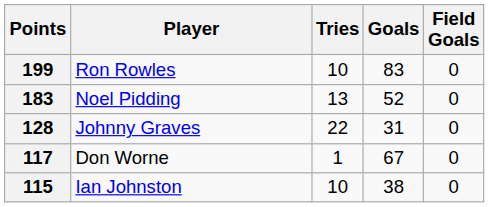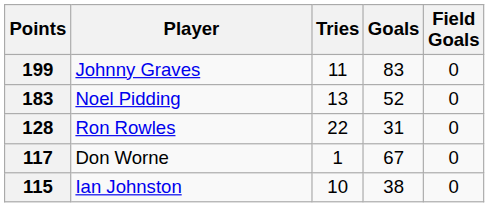 <table class="wikitable" style="text-align:left;">
 <tr>
 <th width=50>Points</th>
 <th width=200>Player</th>
 <th width=30>Tries</th>
 <th width=30>Goals</th>
 <th width=30>Field Goals</th>
 </tr>
 <tr>
 <th>199</th>
-<td> <a href='#'>Ron Rowles</a></td>
-<td align=center>10</td>
+<td> <a href='#'>Johnny Graves</a></td>
+<td align=center>11</td>
 <td align=center>83</td>
 <td align=center>0</td>
 </tr>
 <tr>
 <th>183</th>
 <td> <a href='#'>Noel Pidding</a></td>
 <td align=center>13</td>
 <td align=center>52</td>
 <td align=center>0</td>
 </tr>
 <tr>
 <th>128</th>
-<td> <a href='#'>Johnny Graves</a></td>
+<td> <a href='#'>Ron Rowles</a></td>
 <td align=center>22</td>
 <td align=center>31</td>
 <td align=center>0</td>
 </tr>
 <tr>
 <th>117</th>
 <td> Don Worne</td>
 <td align=center>1</td>
 <td align=center>67</td>
 <td align=center>0</td>
 </tr>
 <tr>
 <th>115</th>
 <td> <a href='#'>Ian Johnston</a></td>
 <td align=center>10</td>
 <td align=center>38</td>
 <td align=center>0</td>
 </tr>
 </table>
